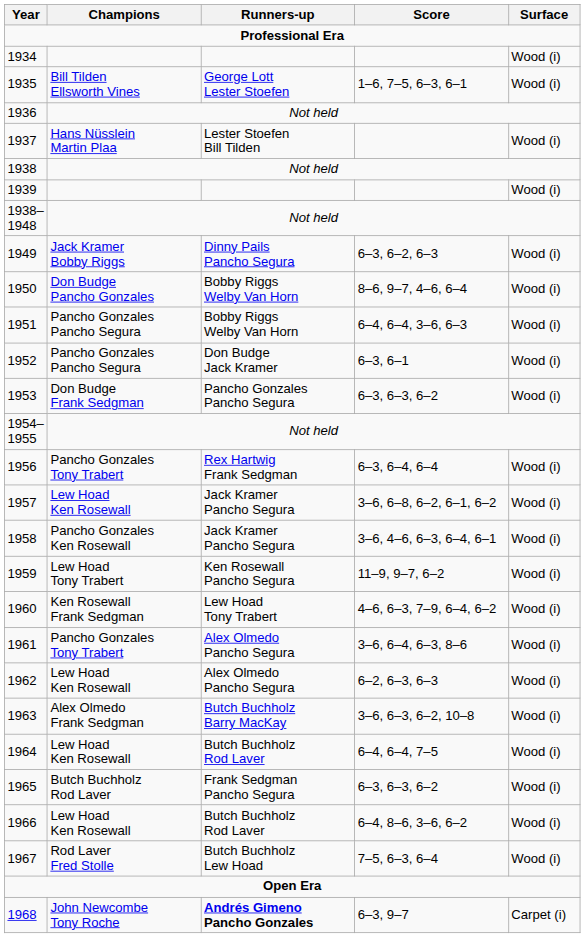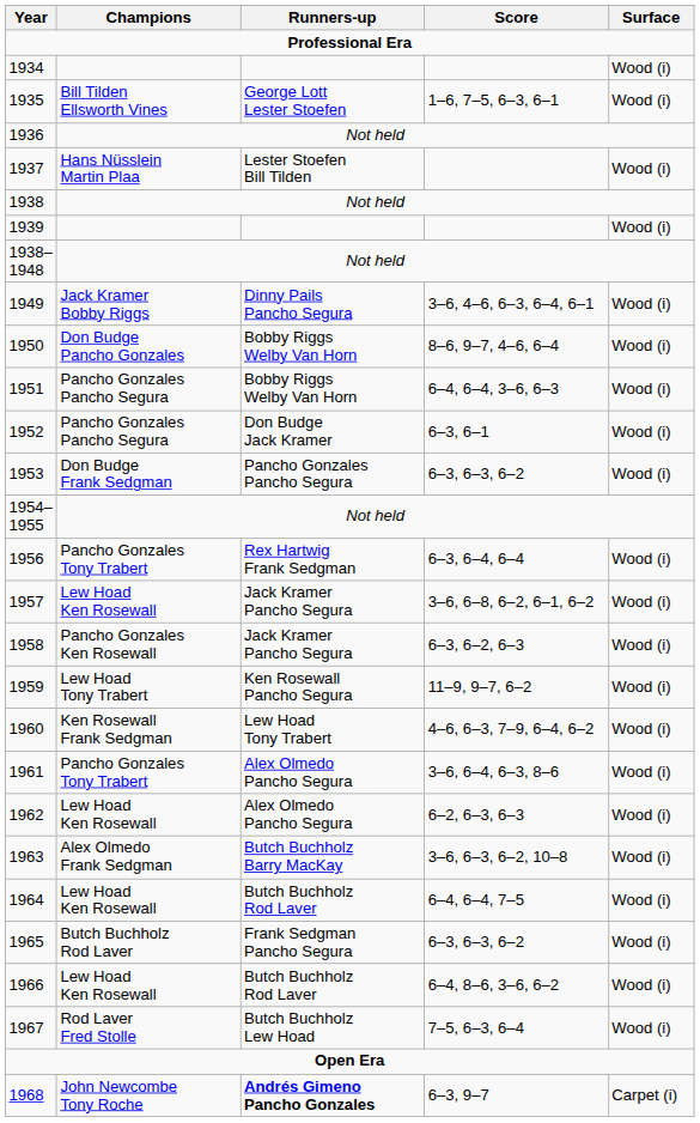 <table class="wikitable">
 <tr>
 <th style="width:45px">Year</th>
 <th style="width:180px">Champions</th>
 <th style="width:180px">Runners-up</th>
 <th style="width:180px" class="unsortable">Score</th>
 <th style="width:80px;">Surface</th>
 </tr>
 <tr>
 <td colspan="5" style="text-align:center;"><strong>Professional Era</strong></td>
 </tr>
 <tr>
 <td>1934</td>
 <td></td>
 <td></td>
 <td></td>
 <td>Wood (i)</td>
 </tr>
 <tr>
 <td>1935</td>
 <td> <a href='#'>Bill Tilden</a><br> <a href='#'>Ellsworth Vines</a></td>
 <td> <a href='#'>George Lott</a><br> <a href='#'>Lester Stoefen</a></td>
 <td>1–6, 7–5, 6–3, 6–1</td>
 <td>Wood (i)</td>
 </tr>
 <tr>
 <td>1936</td>
 <td colspan="4" style="text-align:center; background:"><em>Not held</em></td>
 </tr>
 <tr>
 <td>1937</td>
 <td> <a href='#'>Hans Nüsslein</a><br> <a href='#'>Martin Plaa</a></td>
 <td> Lester Stoefen<br> Bill Tilden</td>
 <td></td>
 <td>Wood (i)</td>
 </tr>
 <tr>
 <td>1938</td>
 <td colspan="4" style="text-align:center; background:"><em>Not held</em></td>
 </tr>
 <tr>
 <td>1939</td>
 <td></td>
 <td></td>
 <td></td>
 <td>Wood (i)</td>
 </tr>
 <tr>
 <td style="background:">1938–1948</td>
 <td colspan="4" style="text-align:center; background:"><em>Not held</em></td>
 </tr>
 <tr>
 <td>1949</td>
 <td> <a href='#'>Jack Kramer</a><br> <a href='#'>Bobby Riggs</a></td>
 <td> <a href='#'>Dinny Pails</a><br> <a href='#'>Pancho Segura</a></td>
-<td>6–3, 6–2, 6–3</td>
+<td>3–6, 4–6, 6–3, 6–4, 6–1</td>
 <td>Wood (i)</td>
 </tr>
 <tr>
 <td>1950</td>
 <td> <a href='#'>Don Budge</a><br> <a href='#'>Pancho Gonzales</a></td>
 <td> Bobby Riggs<br> <a href='#'>Welby Van Horn</a></td>
 <td>8–6, 9–7, 4–6, 6–4</td>
 <td>Wood (i)</td>
 </tr>
 <tr>
 <td>1951</td>
 <td> Pancho Gonzales<br> Pancho Segura</td>
 <td> Bobby Riggs<br> Welby Van Horn</td>
 <td>6–4, 6–4, 3–6, 6–3</td>
 <td>Wood (i)</td>
 </tr>
 <tr>
 <td>1952</td>
 <td> Pancho Gonzales<br> Pancho Segura</td>
 <td> Don Budge<br> Jack Kramer</td>
 <td>6–3, 6–1</td>
 <td>Wood (i)</td>
 </tr>
 <tr>
 <td>1953</td>
 <td> Don Budge<br> <a href='#'>Frank Sedgman</a></td>
 <td> Pancho Gonzales<br> Pancho Segura</td>
 <td>6–3, 6–3, 6–2</td>
 <td>Wood (i)</td>
 </tr>
 <tr>
 <td style="background:">1954–1955</td>
 <td colspan="4" style="text-align:center; background:"><em>Not held</em></td>
 </tr>
 <tr>
 <td>1956</td>
 <td> Pancho Gonzales<br> <a href='#'>Tony Trabert</a></td>
 <td> <a href='#'>Rex Hartwig</a><br> Frank Sedgman</td>
 <td>6–3, 6–4, 6–4</td>
 <td>Wood (i)</td>
 </tr>
 <tr>
 <td>1957</td>
 <td> <a href='#'>Lew Hoad</a><br> <a href='#'>Ken Rosewall</a></td>
 <td> Jack Kramer<br> Pancho Segura</td>
 <td>3–6, 6–8, 6–2, 6–1, 6–2</td>
 <td>Wood (i)</td>
 </tr>
 <tr>
 <td>1958</td>
 <td> Pancho Gonzales<br> Ken Rosewall</td>
 <td> Jack Kramer<br> Pancho Segura</td>
-<td>3–6, 4–6, 6–3, 6–4, 6–1</td>
+<td>6–3, 6–2, 6–3</td>
 <td>Wood (i)</td>
 </tr>
 <tr>
 <td>1959</td>
 <td> Lew Hoad<br> Tony Trabert</td>
 <td> Ken Rosewall<br> Pancho Segura</td>
 <td>11–9, 9–7, 6–2</td>
 <td>Wood (i)</td>
 </tr>
 <tr>
 <td>1960</td>
 <td> Ken Rosewall<br> Frank Sedgman</td>
 <td> Lew Hoad<br> Tony Trabert</td>
 <td>4–6, 6–3, 7–9, 6–4, 6–2</td>
 <td>Wood (i)</td>
 </tr>
 <tr>
 <td>1961</td>
 <td> Pancho Gonzales<br> <a href='#'>Tony Trabert</a></td>
 <td> <a href='#'>Alex Olmedo</a><br> Pancho Segura</td>
 <td>3–6, 6–4, 6–3, 8–6</td>
 <td>Wood (i)</td>
 </tr>
 <tr>
 <td>1962</td>
 <td> Lew Hoad<br> Ken Rosewall</td>
 <td> Alex Olmedo<br> Pancho Segura</td>
 <td>6–2, 6–3, 6–3</td>
 <td>Wood (i)</td>
 </tr>
 <tr>
 <td>1963</td>
 <td> Alex Olmedo<br> Frank Sedgman</td>
 <td> <a href='#'>Butch Buchholz</a><br> <a href='#'>Barry MacKay</a></td>
 <td>3–6, 6–3, 6–2, 10–8</td>
 <td>Wood (i)</td>
 </tr>
 <tr>
 <td>1964</td>
 <td> Lew Hoad<br> Ken Rosewall</td>
 <td> Butch Buchholz<br> <a href='#'>Rod Laver</a></td>
 <td>6–4, 6–4, 7–5</td>
 <td>Wood (i)</td>
 </tr>
 <tr>
 <td>1965</td>
 <td> Butch Buchholz<br> Rod Laver</td>
 <td> Frank Sedgman<br> Pancho Segura</td>
 <td>6–3, 6–3, 6–2</td>
 <td>Wood (i)</td>
 </tr>
 <tr>
 <td>1966</td>
 <td> Lew Hoad<br> Ken Rosewall</td>
 <td> Butch Buchholz<br> Rod Laver</td>
 <td>6–4, 8–6, 3–6, 6–2</td>
 <td>Wood (i)</td>
 </tr>
 <tr>
 <td>1967</td>
 <td> Rod Laver<br> <a href='#'>Fred Stolle</a></td>
 <td> Butch Buchholz<br> Lew Hoad</td>
 <td>7–5, 6–3, 6–4</td>
 <td>Wood (i)</td>
 </tr>
 <tr>
 <td colspan="5" style="text-align:center;"><strong>Open Era</strong></td>
 </tr>
 <tr>
 <td><a href='#'>1968</a></td>
 <td> <a href='#'>John Newcombe</a><br> <a href='#'>Tony Roche</a></td>
 <td><strong> <a href='#'>Andrés Gimeno</a><br> Pancho Gonzales</strong></td>
 <td>6–3, 9–7</td>
 <td>Carpet (i)</td>
 </tr>
 </table>
